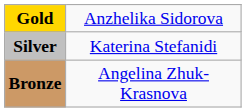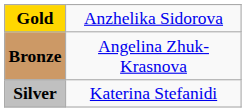 <table class="wikitable" style=" text-align:center; " width="35%">
 <tr>
 <td bgcolor="gold"><strong>Gold</strong></td>
 <td><a href='#'>Anzhelika Sidorova</a><br>  <small><em></em></small></td>
 </tr>
 <tr>
+<td bgcolor="CC9966"><strong>Bronze</strong></td>
+<td><a href='#'>Angelina Zhuk-Krasnova</a><br>  <small><em></em></small></td>
+</tr>
+<tr>
 <td bgcolor="silver"><strong>Silver</strong></td>
 <td><a href='#'>Katerina Stefanidi</a><br>  <small><em></em></small></td>
 </tr>
-<tr>
-<td bgcolor="CC9966"><strong>Bronze</strong></td>
-<td><a href='#'>Angelina Zhuk-Krasnova</a><br>  <small><em></em></small></td>
-</tr>
 </table>
